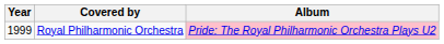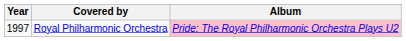 <table class="wikitable">
 <tr>
 <th>Year</th>
 <th>Covered by</th>
 <th>Album</th>
 </tr>
 <tr>
-<td>1999</td>
+<td>1997</td>
 <td><a href='#'>Royal Philharmonic Orchestra</a></td>
 <td style="background: pink;"><em><a href='#'>Pride: The Royal Philharmonic Orchestra Plays U2</a></em></td>
 </tr>
 </table>
